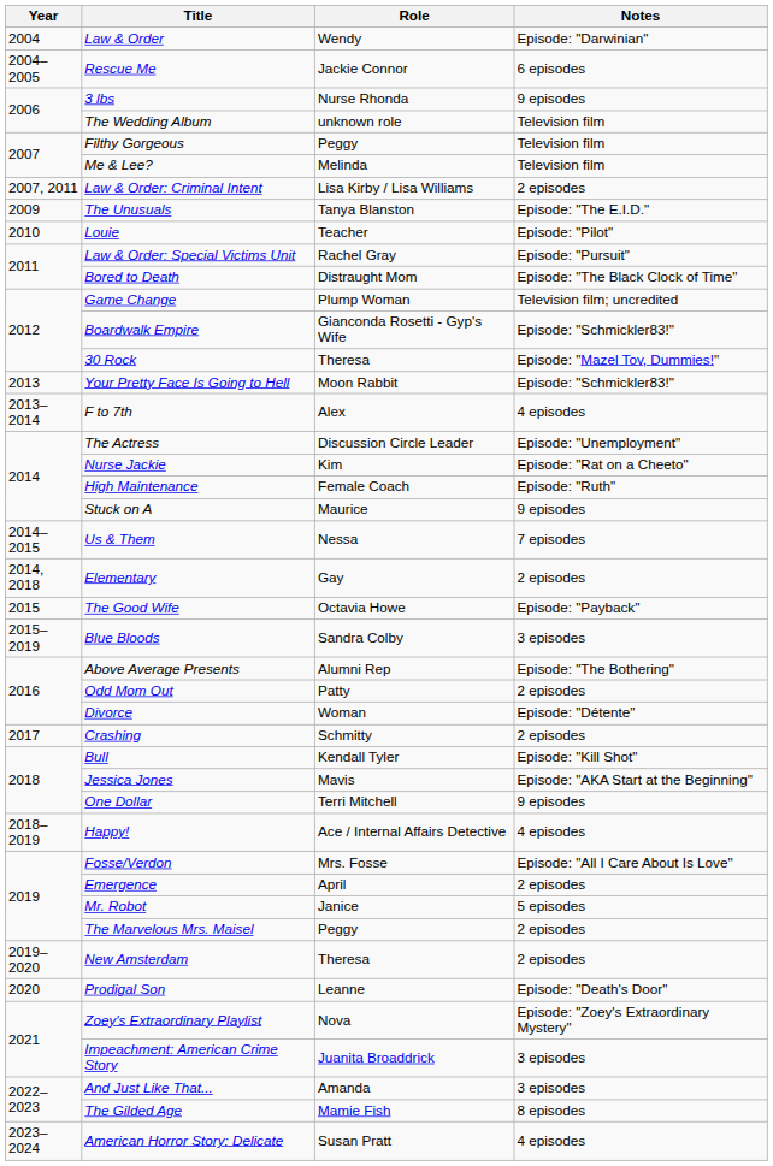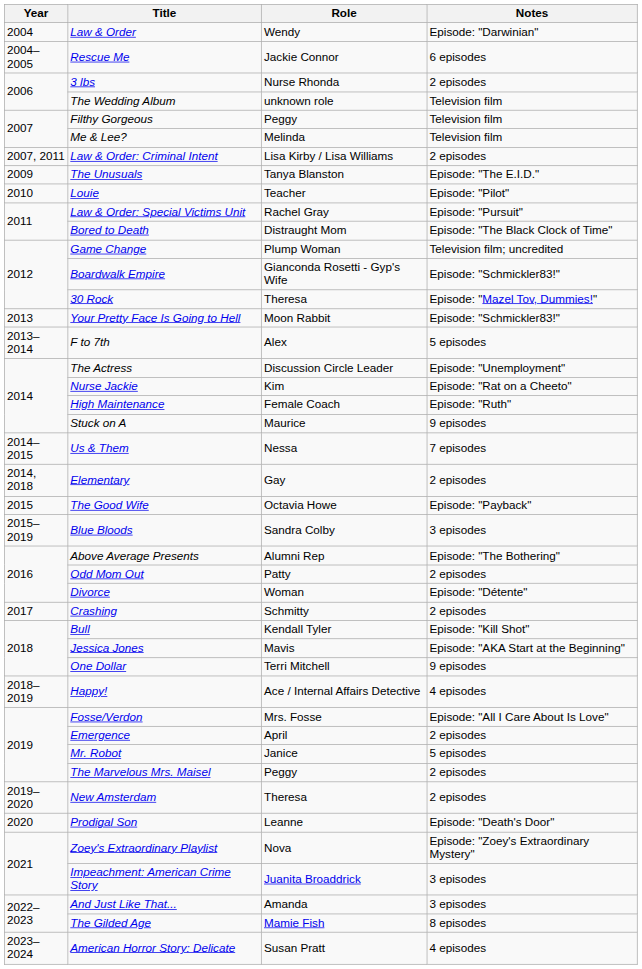 <table class="wikitable sortable">
 <tr>
 <th>Year</th>
 <th>Title</th>
 <th>Role</th>
 <th class="unsortable">Notes</th>
 </tr>
 <tr>
 <td>2004</td>
 <td><em><a href='#'>Law & Order</a></em></td>
 <td>Wendy</td>
 <td>Episode: "Darwinian"</td>
 </tr>
 <tr>
 <td>2004–2005</td>
 <td><a href='#'><em>Rescue Me</em></a></td>
 <td>Jackie Connor</td>
 <td>6 episodes</td>
 </tr>
 <tr>
 <td rowspan="2">2006</td>
 <td><em><a href='#'>3 lbs</a></em></td>
 <td>Nurse Rhonda</td>
-<td>9 episodes</td>
+<td>2 episodes</td>
 </tr>
 <tr>
 <td><em>The Wedding Album</em></td>
 <td>unknown role</td>
 <td>Television film</td>
 </tr>
 <tr>
 <td rowspan="2">2007</td>
 <td><em>Filthy Gorgeous</em></td>
 <td>Peggy</td>
 <td>Television film</td>
 </tr>
 <tr>
 <td><em>Me & Lee?</em></td>
 <td>Melinda</td>
 <td>Television film</td>
 </tr>
 <tr>
 <td>2007, 2011</td>
 <td><em><a href='#'>Law & Order: Criminal Intent</a></em></td>
 <td>Lisa Kirby / Lisa Williams</td>
 <td>2 episodes</td>
 </tr>
 <tr>
 <td>2009</td>
 <td><em><a href='#'>The Unusuals</a></em></td>
 <td>Tanya Blanston</td>
 <td>Episode: "The E.I.D."</td>
 </tr>
 <tr>
 <td>2010</td>
 <td><a href='#'><em>Louie</em></a></td>
 <td>Teacher</td>
 <td>Episode: "Pilot"</td>
 </tr>
 <tr>
 <td rowspan="2">2011</td>
 <td><em><a href='#'>Law & Order: Special Victims Unit</a></em></td>
 <td>Rachel Gray</td>
 <td>Episode: "Pursuit"</td>
 </tr>
 <tr>
 <td><em><a href='#'>Bored to Death</a></em></td>
 <td>Distraught Mom</td>
 <td>Episode: "The Black Clock of Time"</td>
 </tr>
 <tr>
 <td rowspan="3">2012</td>
 <td><a href='#'><em>Game Change</em></a></td>
 <td>Plump Woman</td>
 <td>Television film; uncredited</td>
 </tr>
 <tr>
 <td><em><a href='#'>Boardwalk Empire</a></em></td>
 <td>Gianconda Rosetti - Gyp's Wife</td>
 <td>Episode: "Schmickler83!"</td>
 </tr>
 <tr>
 <td><em><a href='#'>30 Rock</a></em></td>
 <td>Theresa</td>
 <td>Episode: "<a href='#'>Mazel Tov, Dummies!</a>"</td>
 </tr>
 <tr>
 <td>2013</td>
 <td><em><a href='#'>Your Pretty Face Is Going to Hell</a></em></td>
 <td>Moon Rabbit</td>
 <td>Episode: "Schmickler83!"</td>
 </tr>
 <tr>
 <td>2013–2014</td>
 <td><em>F to 7th</em></td>
 <td>Alex</td>
-<td>4 episodes</td>
+<td>5 episodes</td>
 </tr>
 <tr>
 <td rowspan="4">2014</td>
 <td><em>The Actress</em></td>
 <td>Discussion Circle Leader</td>
 <td>Episode: "Unemployment"</td>
 </tr>
 <tr>
 <td><em><a href='#'>Nurse Jackie</a></em></td>
 <td>Kim</td>
 <td>Episode: "Rat on a Cheeto"</td>
 </tr>
 <tr>
 <td><em><a href='#'>High Maintenance</a></em></td>
 <td>Female Coach</td>
 <td>Episode: "Ruth"</td>
 </tr>
 <tr>
 <td><em>Stuck on A</em></td>
 <td>Maurice</td>
 <td>9 episodes</td>
 </tr>
 <tr>
 <td>2014–2015</td>
 <td><em><a href='#'>Us & Them</a></em></td>
 <td>Nessa</td>
 <td>7 episodes</td>
 </tr>
 <tr>
 <td>2014, 2018</td>
 <td><a href='#'><em>Elementary</em></a></td>
 <td>Gay</td>
 <td>2 episodes</td>
 </tr>
 <tr>
 <td>2015</td>
 <td><em><a href='#'>The Good Wife</a></em></td>
 <td>Octavia Howe</td>
 <td>Episode: "Payback"</td>
 </tr>
 <tr>
 <td>2015–2019</td>
 <td><a href='#'><em>Blue Bloods</em></a></td>
 <td>Sandra Colby</td>
 <td>3 episodes</td>
 </tr>
 <tr>
 <td rowspan="3">2016</td>
 <td><em>Above Average Presents</em></td>
 <td>Alumni Rep</td>
 <td>Episode: "The Bothering"</td>
 </tr>
 <tr>
 <td><em><a href='#'>Odd Mom Out</a></em></td>
 <td>Patty</td>
 <td>2 episodes</td>
 </tr>
 <tr>
 <td><a href='#'><em>Divorce</em></a></td>
 <td>Woman</td>
 <td>Episode: "Détente"</td>
 </tr>
 <tr>
 <td>2017</td>
 <td><a href='#'><em>Crashing</em></a></td>
 <td>Schmitty</td>
 <td>2 episodes</td>
 </tr>
 <tr>
 <td rowspan="3">2018</td>
 <td><a href='#'><em>Bull</em></a></td>
 <td>Kendall Tyler</td>
 <td>Episode: "Kill Shot"</td>
 </tr>
 <tr>
 <td><a href='#'><em>Jessica Jones</em></a></td>
 <td>Mavis</td>
 <td>Episode: "AKA Start at the Beginning"</td>
 </tr>
 <tr>
 <td><a href='#'><em>One Dollar</em></a></td>
 <td>Terri Mitchell</td>
 <td>9 episodes</td>
 </tr>
 <tr>
 <td>2018–2019</td>
 <td><a href='#'><em>Happy!</em></a></td>
 <td>Ace / Internal Affairs Detective</td>
 <td>4 episodes</td>
 </tr>
 <tr>
 <td rowspan="4">2019</td>
 <td><em><a href='#'>Fosse/Verdon</a></em></td>
 <td>Mrs. Fosse</td>
 <td>Episode: "All I Care About Is Love"</td>
 </tr>
 <tr>
 <td><a href='#'><em>Emergence</em></a></td>
 <td>April</td>
 <td>2 episodes</td>
 </tr>
 <tr>
 <td><em><a href='#'>Mr. Robot</a></em></td>
 <td>Janice</td>
 <td>5 episodes</td>
 </tr>
 <tr>
 <td><em><a href='#'>The Marvelous Mrs. Maisel</a></em></td>
 <td>Peggy</td>
 <td>2 episodes</td>
 </tr>
 <tr>
 <td>2019–2020</td>
 <td><a href='#'><em>New Amsterdam</em></a></td>
 <td>Theresa</td>
 <td>2 episodes</td>
 </tr>
 <tr>
 <td>2020</td>
 <td><a href='#'><em>Prodigal Son</em></a></td>
 <td>Leanne</td>
 <td>Episode: "Death's Door"</td>
 </tr>
 <tr>
 <td rowspan="2">2021</td>
 <td><em><a href='#'>Zoey's Extraordinary Playlist</a></em></td>
 <td>Nova</td>
 <td>Episode: "Zoey's Extraordinary Mystery"</td>
 </tr>
 <tr>
 <td><em><a href='#'>Impeachment: American Crime Story</a></em></td>
 <td><a href='#'>Juanita Broaddrick</a></td>
 <td>3 episodes</td>
 </tr>
 <tr>
 <td rowspan="2">2022–2023</td>
 <td><em><a href='#'>And Just Like That...</a></em></td>
 <td>Amanda</td>
 <td>3 episodes</td>
 </tr>
 <tr>
 <td><a href='#'><em>The Gilded Age</em></a></td>
 <td><a href='#'>Mamie Fish</a></td>
 <td>8 episodes</td>
 </tr>
 <tr>
 <td>2023–2024</td>
 <td><em><a href='#'>American Horror Story: Delicate</a></em></td>
 <td>Susan Pratt</td>
 <td>4 episodes</td>
 </tr>
 </table>
